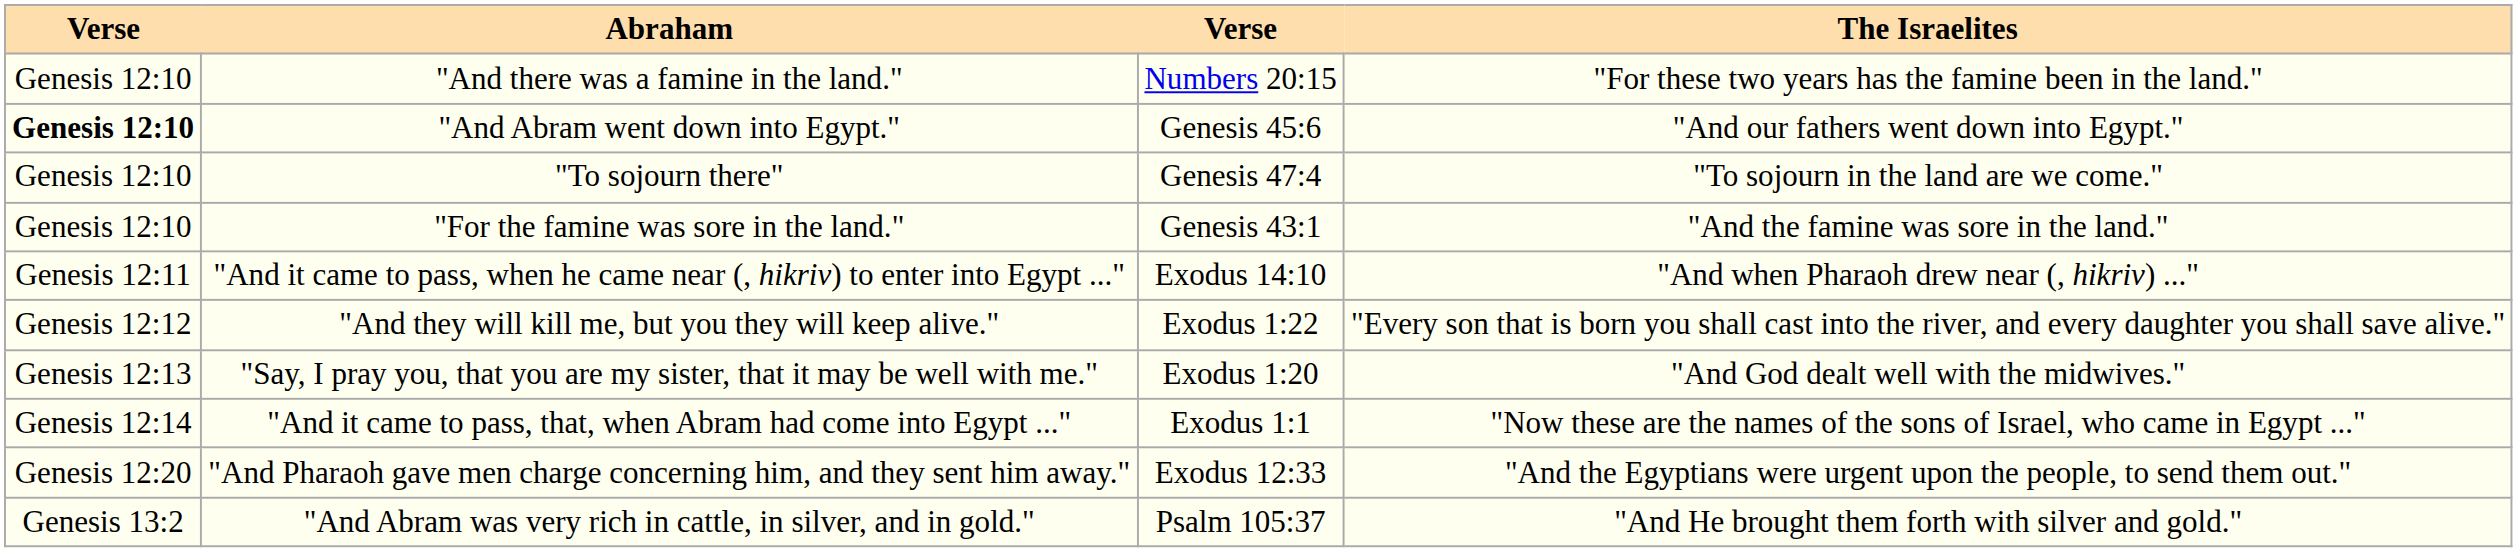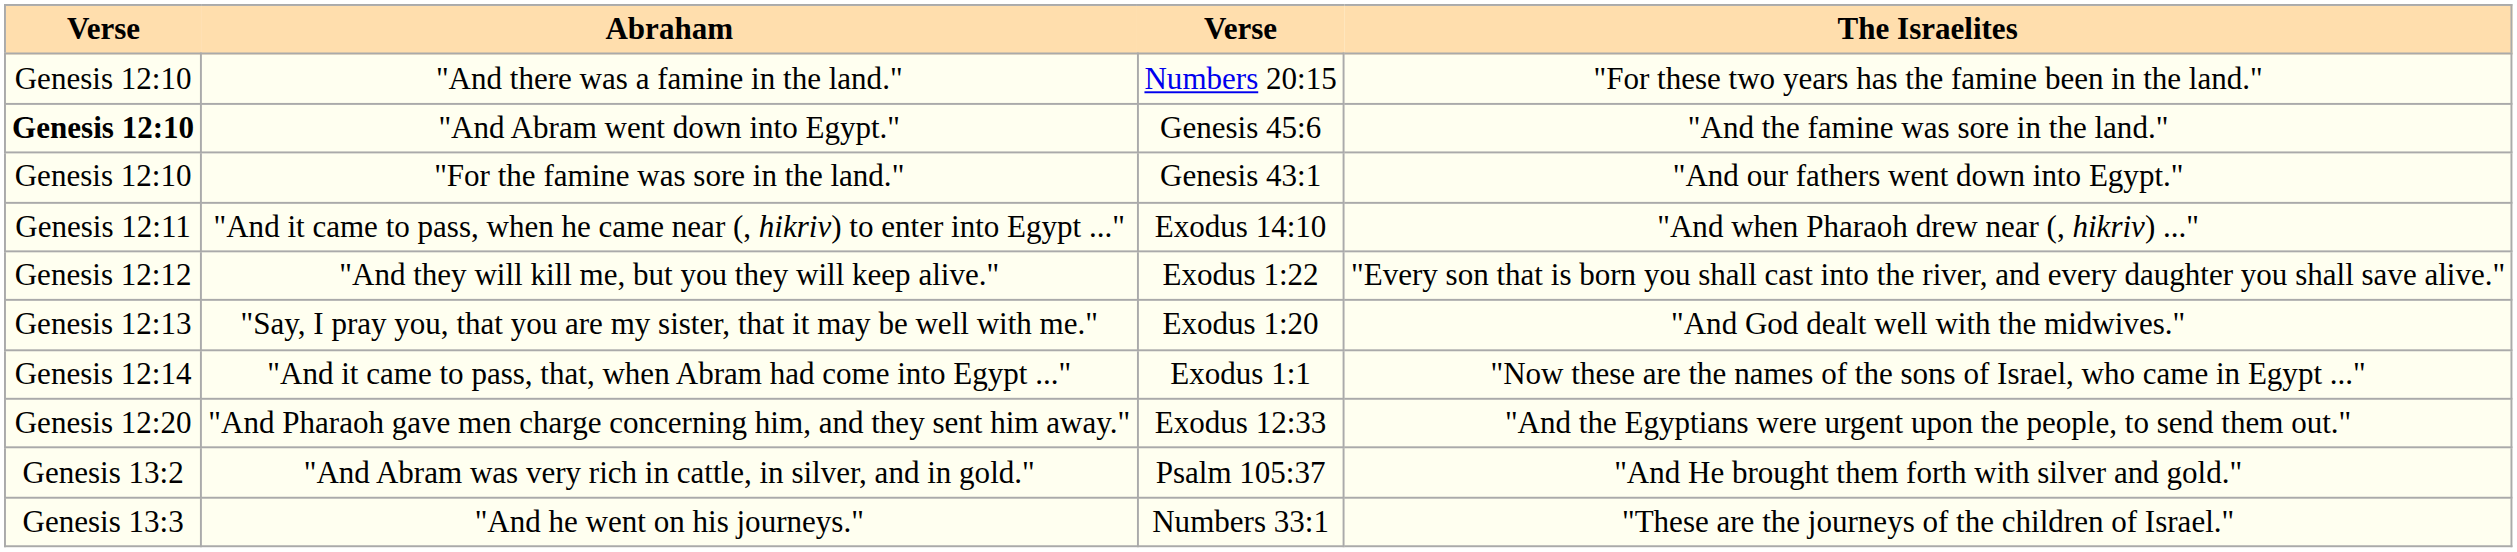 <table class="wikitable" style="text-align:center; background:Ivory;">
 <tr>
 <th style="border:1px white; background:Navajowhite;">Verse</th>
 <th style="border:1px white; background:Navajowhite;">Abraham</th>
 <th style="border:1px white; background:Navajowhite;">Verse</th>
 <th style="border:1px white; background:Navajowhite;">The Israelites</th>
 </tr>
 <tr>
 <td>Genesis 12:10</td>
 <td>"And there was a famine in the land."</td>
 <td><a href='#'>Numbers</a> 20:15</td>
 <td>"For these two years has the famine been in the land."</td>
 </tr>
 <tr>
 <td><strong>Genesis 12:10</strong></td>
 <td>"And Abram went down into Egypt."</td>
 <td>Genesis 45:6</td>
-<td>"And our fathers went down into Egypt."</td>
-</tr>
-<tr>
-<td>Genesis 12:10</td>
-<td>"To sojourn there"</td>
-<td>Genesis 47:4</td>
-<td>"To sojourn in the land are we come."</td>
+<td>"And the famine was sore in the land."</td>
 </tr>
 <tr>
 <td>Genesis 12:10</td>
 <td>"For the famine was sore in the land."</td>
 <td>Genesis 43:1</td>
-<td>"And the famine was sore in the land."</td>
+<td>"And our fathers went down into Egypt."</td>
 </tr>
 <tr>
 <td>Genesis 12:11</td>
 <td>"And it came to pass, when he came near (, <em>hikriv</em>) to enter into Egypt ..."</td>
 <td>Exodus 14:10</td>
 <td>"And when Pharaoh drew near (, <em>hikriv</em>) ..."</td>
 </tr>
 <tr>
 <td>Genesis 12:12</td>
 <td>"And they will kill me, but you they will keep alive."</td>
 <td>Exodus 1:22</td>
 <td>"Every son that is born you shall cast into the river, and every daughter you shall save alive."</td>
 </tr>
 <tr>
 <td>Genesis 12:13</td>
 <td>"Say, I pray you, that you are my sister, that it may be well with me."</td>
 <td>Exodus 1:20</td>
 <td>"And God dealt well with the midwives."</td>
 </tr>
 <tr>
 <td>Genesis 12:14</td>
 <td>"And it came to pass, that, when Abram had come into Egypt ..."</td>
 <td>Exodus 1:1</td>
 <td>"Now these are the names of the sons of Israel, who came in Egypt ..."</td>
 </tr>
 <tr>
 <td>Genesis 12:20</td>
 <td>"And Pharaoh gave men charge concerning him, and they sent him away."</td>
 <td>Exodus 12:33</td>
 <td>"And the Egyptians were urgent upon the people, to send them out."</td>
 </tr>
 <tr>
 <td>Genesis 13:2</td>
 <td>"And Abram was very rich in cattle, in silver, and in gold."</td>
 <td>Psalm 105:37</td>
 <td>"And He brought them forth with silver and gold."</td>
 </tr>
+<tr>
+<td>Genesis 13:3</td>
+<td>"And he went on his journeys."</td>
+<td>Numbers 33:1</td>
+<td>"These are the journeys of the children of Israel."</td>
+</tr>
 </table>
